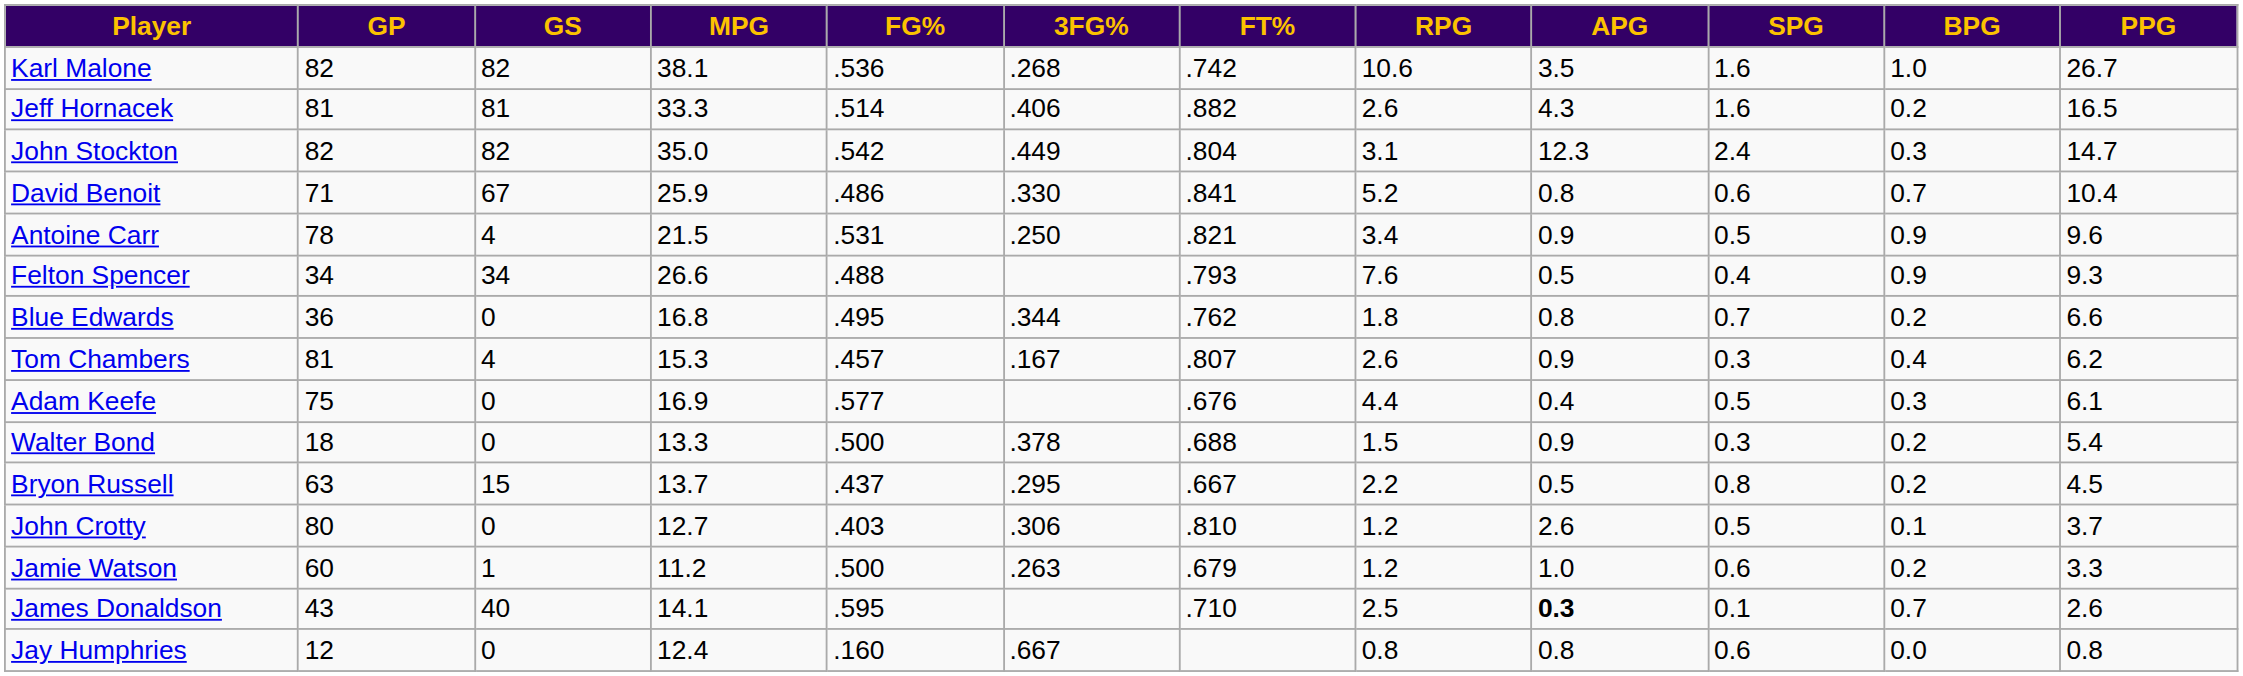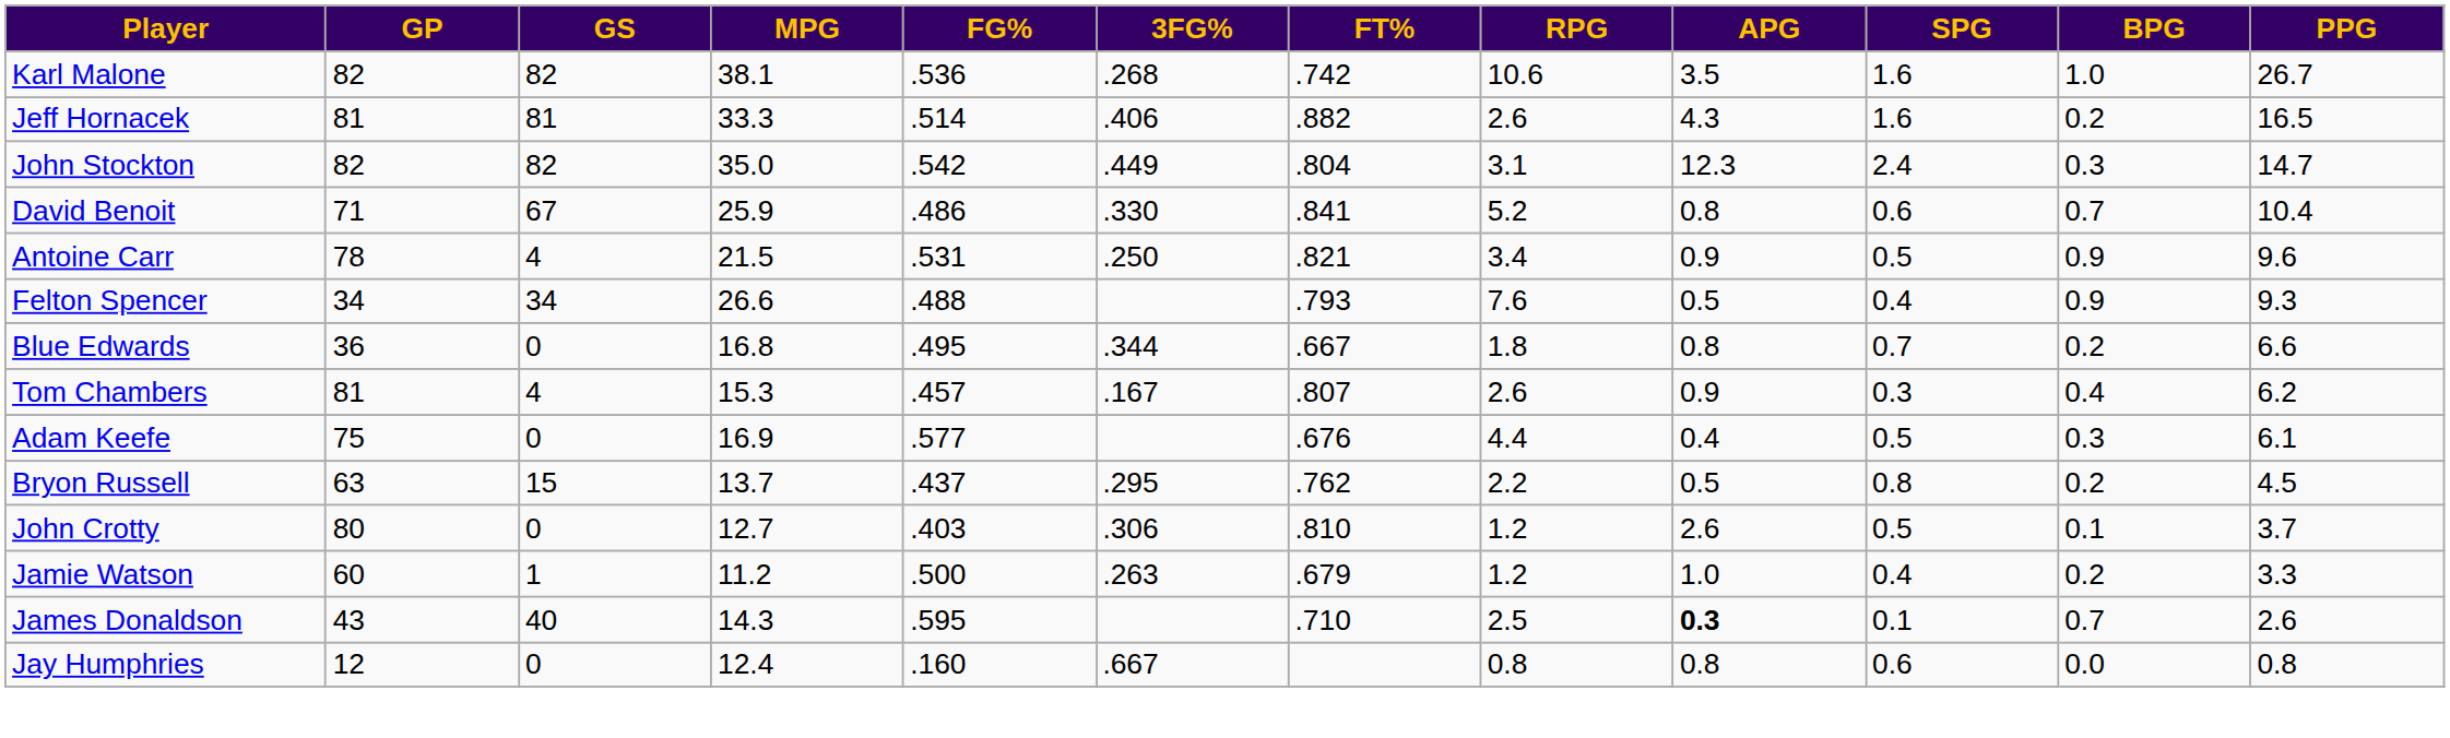 <table class="wikitable sortable" style="font-size: 90%">
 <tr>
 <th style="background:#306; color:#FCC200" width="10%">Player</th>
 <th style="background:#306; color:#FCC200" width="6%">GP</th>
 <th style="background:#306; color:#FCC200" width="6%">GS</th>
 <th style="background:#306; color:#FCC200" width="6%">MPG</th>
 <th style="background:#306; color:#FCC200" width="6%">FG%</th>
 <th style="background:#306; color:#FCC200" width="6%">3FG%</th>
 <th style="background:#306; color:#FCC200" width="6%">FT%</th>
 <th style="background:#306; color:#FCC200" width="6%">RPG</th>
 <th style="background:#306; color:#FCC200" width="6%">APG</th>
 <th style="background:#306; color:#FCC200" width="6%">SPG</th>
 <th style="background:#306; color:#FCC200" width="6%">BPG</th>
 <th style="background:#306; color:#FCC200" width="6%">PPG</th>
 </tr>
 <tr>
 <td><a href='#'>Karl Malone</a></td>
 <td>82</td>
 <td>82</td>
 <td>38.1</td>
 <td>.536</td>
 <td>.268</td>
 <td>.742</td>
 <td>10.6</td>
 <td>3.5</td>
 <td>1.6</td>
 <td>1.0</td>
 <td>26.7</td>
 </tr>
 <tr>
 <td><a href='#'>Jeff Hornacek</a></td>
 <td>81</td>
 <td>81</td>
 <td>33.3</td>
 <td>.514</td>
 <td>.406</td>
 <td>.882</td>
 <td>2.6</td>
 <td>4.3</td>
 <td>1.6</td>
 <td>0.2</td>
 <td>16.5</td>
 </tr>
 <tr>
 <td><a href='#'>John Stockton</a></td>
 <td>82</td>
 <td>82</td>
 <td>35.0</td>
 <td>.542</td>
 <td>.449</td>
 <td>.804</td>
 <td>3.1</td>
 <td>12.3</td>
 <td>2.4</td>
 <td>0.3</td>
 <td>14.7</td>
 </tr>
 <tr>
 <td><a href='#'>David Benoit</a></td>
 <td>71</td>
 <td>67</td>
 <td>25.9</td>
 <td>.486</td>
 <td>.330</td>
 <td>.841</td>
 <td>5.2</td>
 <td>0.8</td>
 <td>0.6</td>
 <td>0.7</td>
 <td>10.4</td>
 </tr>
 <tr>
 <td><a href='#'>Antoine Carr</a></td>
 <td>78</td>
 <td>4</td>
 <td>21.5</td>
 <td>.531</td>
 <td>.250</td>
 <td>.821</td>
 <td>3.4</td>
 <td>0.9</td>
 <td>0.5</td>
 <td>0.9</td>
 <td>9.6</td>
 </tr>
 <tr>
 <td><a href='#'>Felton Spencer</a></td>
 <td>34</td>
 <td>34</td>
 <td>26.6</td>
 <td>.488</td>
 <td></td>
 <td>.793</td>
 <td>7.6</td>
 <td>0.5</td>
 <td>0.4</td>
 <td>0.9</td>
 <td>9.3</td>
 </tr>
 <tr>
 <td><a href='#'>Blue Edwards</a></td>
 <td>36</td>
 <td>0</td>
 <td>16.8</td>
 <td>.495</td>
 <td>.344</td>
-<td>.762</td>
+<td>.667</td>
 <td>1.8</td>
 <td>0.8</td>
 <td>0.7</td>
 <td>0.2</td>
 <td>6.6</td>
 </tr>
 <tr>
 <td><a href='#'>Tom Chambers</a></td>
 <td>81</td>
 <td>4</td>
 <td>15.3</td>
 <td>.457</td>
 <td>.167</td>
 <td>.807</td>
 <td>2.6</td>
 <td>0.9</td>
 <td>0.3</td>
 <td>0.4</td>
 <td>6.2</td>
 </tr>
 <tr>
 <td><a href='#'>Adam Keefe</a></td>
 <td>75</td>
 <td>0</td>
 <td>16.9</td>
 <td>.577</td>
 <td></td>
 <td>.676</td>
 <td>4.4</td>
 <td>0.4</td>
 <td>0.5</td>
 <td>0.3</td>
 <td>6.1</td>
 </tr>
 <tr>
-<td><a href='#'>Walter Bond</a></td>
-<td>18</td>
-<td>0</td>
-<td>13.3</td>
-<td>.500</td>
-<td>.378</td>
-<td>.688</td>
-<td>1.5</td>
-<td>0.9</td>
-<td>0.3</td>
-<td>0.2</td>
-<td>5.4</td>
-</tr>
-<tr>
 <td><a href='#'>Bryon Russell</a></td>
 <td>63</td>
 <td>15</td>
 <td>13.7</td>
 <td>.437</td>
 <td>.295</td>
-<td>.667</td>
+<td>.762</td>
 <td>2.2</td>
 <td>0.5</td>
 <td>0.8</td>
 <td>0.2</td>
 <td>4.5</td>
 </tr>
 <tr>
 <td><a href='#'>John Crotty</a></td>
 <td>80</td>
 <td>0</td>
 <td>12.7</td>
 <td>.403</td>
 <td>.306</td>
 <td>.810</td>
 <td>1.2</td>
 <td>2.6</td>
 <td>0.5</td>
 <td>0.1</td>
 <td>3.7</td>
 </tr>
 <tr>
 <td><a href='#'>Jamie Watson</a></td>
 <td>60</td>
 <td>1</td>
 <td>11.2</td>
 <td>.500</td>
 <td>.263</td>
 <td>.679</td>
 <td>1.2</td>
 <td>1.0</td>
-<td>0.6</td>
+<td>0.4</td>
 <td>0.2</td>
 <td>3.3</td>
 </tr>
 <tr>
 <td><a href='#'>James Donaldson</a></td>
 <td>43</td>
 <td>40</td>
-<td>14.1</td>
+<td>14.3</td>
 <td>.595</td>
 <td></td>
 <td>.710</td>
 <td>2.5</td>
 <td><strong>0.3</strong></td>
 <td>0.1</td>
 <td>0.7</td>
 <td>2.6</td>
 </tr>
 <tr>
 <td><a href='#'>Jay Humphries</a></td>
 <td>12</td>
 <td>0</td>
 <td>12.4</td>
 <td>.160</td>
 <td>.667</td>
 <td></td>
 <td>0.8</td>
 <td>0.8</td>
 <td>0.6</td>
 <td>0.0</td>
 <td>0.8</td>
 </tr>
 </table>
